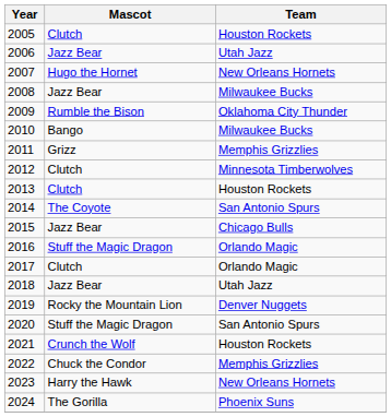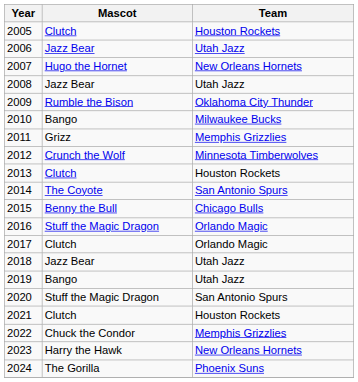 <table class="wikitable plainrowheaders sortable" "summary="Year (sortable), Mascot (sortable), and Team (sortable)" width=500px>
 <tr>
 <th scope="col">Year</th>
 <th scope="col">Mascot</th>
 <th scope="col">Team</th>
 </tr>
 <tr>
 <td>2005</td>
 <td><a href='#'>Clutch</a></td>
 <td><a href='#'>Houston Rockets</a></td>
 </tr>
 <tr>
 <td>2006</td>
 <td><a href='#'>Jazz Bear</a></td>
 <td><a href='#'>Utah Jazz</a></td>
 </tr>
 <tr>
 <td>2007</td>
 <td><a href='#'>Hugo the Hornet</a></td>
 <td><a href='#'>New Orleans Hornets</a></td>
 </tr>
 <tr>
 <td>2008</td>
 <td>Jazz Bear </td>
-<td><a href='#'>Milwaukee Bucks</a></td>
+<td>Utah Jazz</td>
 </tr>
 <tr>
 <td>2009</td>
 <td><a href='#'>Rumble the Bison</a></td>
 <td><a href='#'>Oklahoma City Thunder</a></td>
 </tr>
 <tr>
 <td>2010</td>
 <td>Bango</td>
 <td><a href='#'>Milwaukee Bucks</a></td>
 </tr>
 <tr>
 <td>2011</td>
 <td>Grizz</td>
 <td><a href='#'>Memphis Grizzlies</a></td>
 </tr>
 <tr>
 <td>2012</td>
-<td>Clutch </td>
+<td><a href='#'>Crunch the Wolf</a></td>
 <td><a href='#'>Minnesota Timberwolves</a></td>
 </tr>
 <tr>
 <td>2013</td>
 <td><a href='#'>Clutch</a> </td>
 <td>Houston Rockets</td>
 </tr>
 <tr>
 <td>2014</td>
 <td><a href='#'>The Coyote</a></td>
 <td><a href='#'>San Antonio Spurs</a></td>
 </tr>
 <tr>
 <td>2015</td>
-<td>Jazz Bear </td>
+<td><a href='#'>Benny the Bull</a></td>
 <td><a href='#'>Chicago Bulls</a></td>
 </tr>
 <tr>
 <td>2016</td>
 <td><a href='#'>Stuff the Magic Dragon</a></td>
 <td><a href='#'>Orlando Magic</a></td>
 </tr>
 <tr>
 <td>2017</td>
 <td>Clutch </td>
 <td>Orlando Magic</td>
 </tr>
 <tr>
 <td>2018</td>
 <td>Jazz Bear </td>
 <td>Utah Jazz</td>
 </tr>
 <tr>
 <td>2019</td>
-<td>Rocky the Mountain Lion</td>
-<td><a href='#'>Denver Nuggets</a></td>
+<td>Bango</td>
+<td>Utah Jazz</td>
 </tr>
 <tr>
 <td>2020</td>
 <td>Stuff the Magic Dragon </td>
 <td>San Antonio Spurs</td>
 </tr>
 <tr>
 <td>2021</td>
-<td><a href='#'>Crunch the Wolf</a></td>
+<td>Clutch </td>
 <td>Houston Rockets</td>
 </tr>
 <tr>
 <td>2022</td>
 <td>Chuck the Condor</td>
 <td><a href='#'>Memphis Grizzlies</a></td>
 </tr>
 <tr>
 <td>2023</td>
 <td>Harry the Hawk</td>
 <td><a href='#'>New Orleans Hornets</a></td>
 </tr>
 <tr>
 <td>2024</td>
 <td>The Gorilla</td>
 <td><a href='#'>Phoenix Suns</a></td>
 </tr>
 <tr>
 </tr>
 </table>
